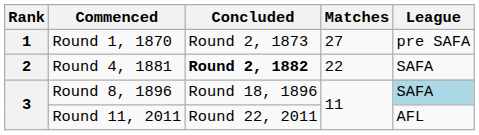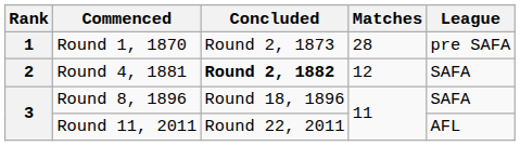 <table class="wikitable">
 <tr>
 <th>Rank</th>
 <th>Commenced</th>
 <th>Concluded</th>
 <th>Matches</th>
 <th>League</th>
 </tr>
 <tr>
 <th>1</th>
 <td>Round 1, 1870</td>
 <td>Round 2, 1873</td>
-<td>27</td>
+<td>28</td>
 <td>pre SAFA</td>
 </tr>
 <tr>
 <th>2</th>
 <td>Round 4, 1881</td>
 <td><strong>Round 2, 1882</strong></td>
-<td>22</td>
+<td>12</td>
 <td>SAFA</td>
 </tr>
 <tr>
 <th rowspan="2">3</th>
 <td>Round 8, 1896</td>
 <td>Round 18, 1896</td>
 <td rowspan="2">11</td>
-<td style="background: lightblue;">SAFA</td>
+<td>SAFA</td>
 </tr>
 <tr>
 <td>Round 11, 2011</td>
 <td>Round 22, 2011</td>
 <td>AFL</td>
 </tr>
 </table>
